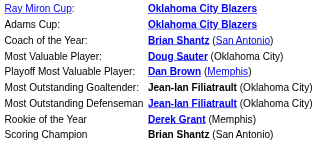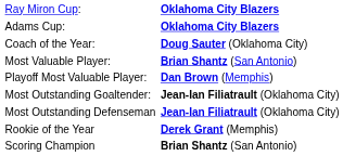 <table cellpadding="3" cellspacing="1">
 <tr>
 <td><a href='#'>Ray Miron Cup</a>:</td>
 <td><strong><a href='#'>Oklahoma City Blazers</a></strong></td>
 </tr>
 <tr>
 <td>Adams Cup:</td>
 <td><strong><a href='#'>Oklahoma City Blazers</a></strong></td>
 </tr>
 <tr>
 <td>Coach of the Year:</td>
-<td><strong><a href='#'>Brian Shantz</a></strong> (<a href='#'>San Antonio</a>)</td>
+<td><strong><a href='#'>Doug Sauter</a></strong> (Oklahoma City)</td>
 </tr>
 <tr>
 <td>Most Valuable Player:</td>
-<td><strong><a href='#'>Doug Sauter</a></strong> (Oklahoma City)</td>
+<td><strong><a href='#'>Brian Shantz</a></strong> (<a href='#'>San Antonio</a>)</td>
 </tr>
 <tr>
 <td>Playoff Most Valuable Player:</td>
 <td><strong><a href='#'>Dan Brown</a></strong> (<a href='#'>Memphis</a>)</td>
 </tr>
 <tr>
 <td>Most Outstanding Goaltender:</td>
 <td><strong>Jean-Ian Filiatrault</strong> (Oklahoma City)</td>
 </tr>
 <tr>
 <td>Most Outstanding Defenseman</td>
 <td><strong><a href='#'>Jean-Ian Filiatrault</a></strong> (Oklahoma City)</td>
 </tr>
 <tr>
 <td>Rookie of the Year</td>
 <td><strong><a href='#'>Derek Grant</a></strong> (Memphis)</td>
 </tr>
 <tr>
 <td>Scoring Champion</td>
 <td><strong>Brian Shantz</strong> (San Antonio)</td>
 </tr>
 </table>
